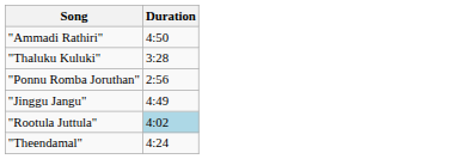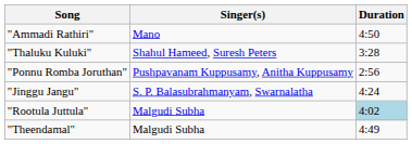 <table class="wikitable" style="font-size:95%;">
 <tr>
 <th>Song</th>
+<th>Singer(s)</th>
 <th>Duration</th>
 </tr>
 <tr>
 <td>"Ammadi Rathiri"</td>
+<td><a href='#'>Mano</a></td>
 <td>4:50</td>
 </tr>
 <tr>
 <td>"Thaluku Kuluki"</td>
+<td><a href='#'>Shahul Hameed</a>, <a href='#'>Suresh Peters</a></td>
 <td>3:28</td>
 </tr>
 <tr>
 <td>"Ponnu Romba Joruthan"</td>
+<td><a href='#'>Pushpavanam Kuppusamy</a>, <a href='#'>Anitha Kuppusamy</a></td>
 <td>2:56</td>
 </tr>
 <tr>
 <td>"Jinggu Jangu"</td>
-<td>4:49</td>
+<td><a href='#'>S. P. Balasubrahmanyam</a>, <a href='#'>Swarnalatha</a></td>
+<td>4:24</td>
 </tr>
 <tr>
 <td>"Rootula Juttula"</td>
+<td><a href='#'>Malgudi Subha</a></td>
 <td style="background: lightblue;">4:02</td>
 </tr>
 <tr>
 <td>"Theendamal"</td>
-<td>4:24</td>
+<td>Malgudi Subha</td>
+<td>4:49</td>
 </tr>
 </table>
